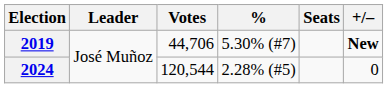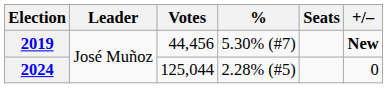 <table class=wikitable style="text-align: right;">
 <tr>
 <th>Election</th>
 <th>Leader</th>
 <th>Votes</th>
 <th>%</th>
 <th>Seats</th>
 <th>+/–</th>
 </tr>
 <tr>
 <th><a href='#'>2019</a></th>
 <td rowspan=2>José Muñoz</td>
-<td>44,706</td>
+<td>44,456</td>
 <td>5.30% (#7)</td>
 <td></td>
 <td><strong>New</strong></td>
 </tr>
 <tr>
 <th><a href='#'>2024</a></th>
-<td>120,544</td>
+<td>125,044</td>
 <td>2.28% (#5)</td>
 <td></td>
 <td> 0</td>
 </tr>
 </table>
